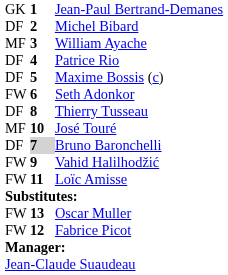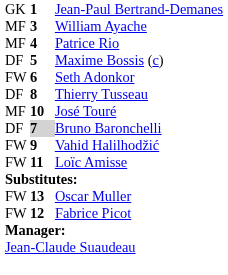 <table style="font-size: 90%" cellspacing="0" cellpadding="0" align=center>
 <tr>
 <td colspan=4></td>
 </tr>
 <tr>
 <th width=25></th>
 <th width=25></th>
 </tr>
 <tr>
 <td>GK</td>
 <td><strong>1</strong></td>
 <td> <a href='#'>Jean-Paul Bertrand-Demanes</a></td>
 </tr>
 <tr>
-<td>DF</td>
-<td><strong>2</strong></td>
-<td> <a href='#'>Michel Bibard</a></td>
-<td></td>
-<td></td>
-</tr>
-<tr>
 <td>MF</td>
 <td><strong>3</strong></td>
 <td> <a href='#'>William Ayache</a></td>
 </tr>
 <tr>
-<td>DF</td>
+<td>MF</td>
 <td><strong>4</strong></td>
 <td> <a href='#'>Patrice Rio</a></td>
 </tr>
 <tr>
 <td>DF</td>
 <td><strong>5</strong></td>
 <td> <a href='#'>Maxime Bossis</a> (<a href='#'>c</a>)</td>
 </tr>
 <tr>
 <td>FW</td>
 <td><strong>6</strong></td>
 <td> <a href='#'>Seth Adonkor</a></td>
 </tr>
 <tr>
 <td>DF</td>
 <td><strong>8</strong></td>
 <td> <a href='#'>Thierry Tusseau</a></td>
 <td></td>
 <td></td>
 </tr>
 <tr>
 <td>MF</td>
 <td><strong>10</strong></td>
 <td> <a href='#'>José Touré</a></td>
 </tr>
 <tr>
 <td>DF</td>
 <td style="background: lightgrey;"><strong>7</strong></td>
 <td> <a href='#'>Bruno Baronchelli</a></td>
 </tr>
 <tr>
 <td>FW</td>
 <td><strong>9</strong></td>
 <td> <a href='#'>Vahid Halilhodžić</a></td>
 </tr>
 <tr>
 <td>FW</td>
 <td><strong>11</strong></td>
 <td> <a href='#'>Loïc Amisse</a></td>
 </tr>
 <tr>
 <td colspan=3><strong>Substitutes:</strong></td>
 </tr>
 <tr>
 <td>FW</td>
 <td><strong>13</strong></td>
 <td> <a href='#'>Oscar Muller</a></td>
 <td></td>
 <td></td>
 </tr>
 <tr>
 <td>FW</td>
 <td><strong>12</strong></td>
 <td> <a href='#'>Fabrice Picot</a></td>
 <td></td>
 <td></td>
 </tr>
 <tr>
 <td colspan=3><strong>Manager:</strong></td>
 </tr>
 <tr>
 <td colspan=4> <a href='#'>Jean-Claude Suaudeau</a></td>
 </tr>
 </table>
